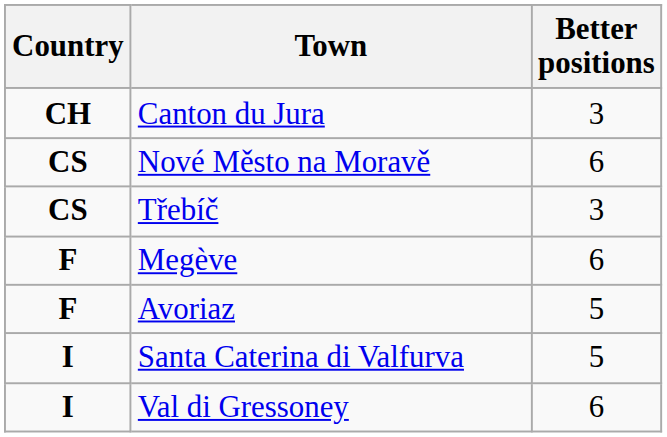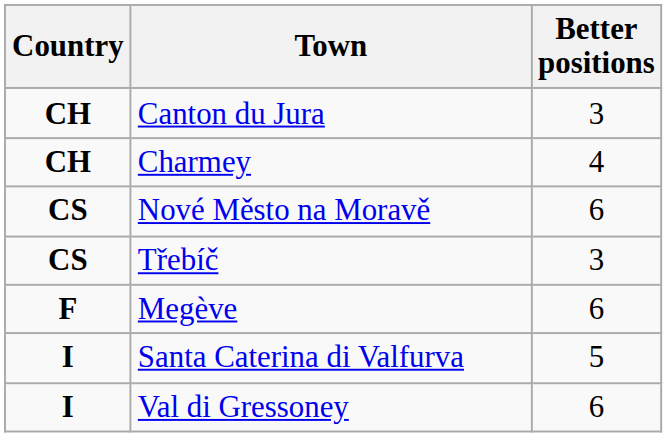 <table class="wikitable" style="text-align;">
 <tr>
 <th width="25">Country</th>
 <th width="200">Town</th>
 <th width="25">Better positions</th>
 </tr>
 <tr>
 <td align="center"><strong>CH</strong></td>
 <td align="left"><a href='#'>Canton du Jura</a></td>
 <td align="center">3</td>
+</tr>
+<tr>
+<td align="center"><strong>CH</strong></td>
+<td align="left"><a href='#'>Charmey</a></td>
+<td align="center">4</td>
 </tr>
 <tr>
 <td align="center"><strong>CS</strong></td>
 <td align="left"><a href='#'>Nové Město na Moravě</a></td>
 <td align="center">6</td>
 </tr>
 <tr>
 <td align="center"><strong>CS</strong></td>
 <td align="left"><a href='#'>Třebíč</a></td>
 <td align="center">3</td>
 </tr>
 <tr>
 <td align="center"><strong>F</strong></td>
 <td align="left"><a href='#'>Megève</a></td>
 <td align="center">6</td>
 </tr>
 <tr>
-<td align="center"><strong>F</strong></td>
-<td align="left"><a href='#'>Avoriaz</a></td>
-<td align="center">5</td>
-</tr>
-<tr>
 <td align="center"><strong>I</strong></td>
 <td align="left"><a href='#'>Santa Caterina di Valfurva</a></td>
 <td align="center">5</td>
 </tr>
 <tr>
 <td align="center"><strong>I</strong></td>
 <td align="left"><a href='#'>Val di Gressoney</a></td>
 <td align="center">6</td>
 </tr>
 </table>
